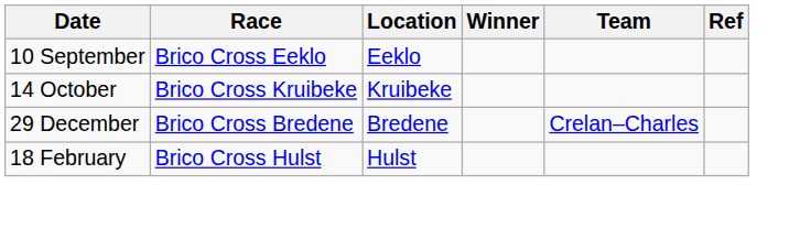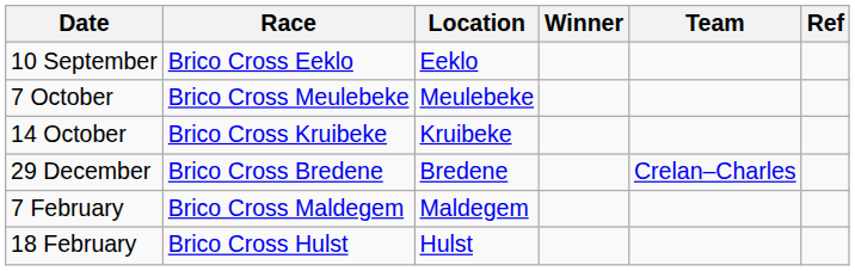 <table class="wikitable">
 <tr>
 <th>Date</th>
 <th>Race</th>
 <th>Location</th>
 <th>Winner</th>
 <th>Team</th>
 <th>Ref</th>
 </tr>
 <tr>
 <td>10 September</td>
 <td><a href='#'>Brico Cross Eeklo</a></td>
 <td><a href='#'>Eeklo</a></td>
+<td></td>
+<td></td>
+<td></td>
+</tr>
+<tr>
+<td>7 October</td>
+<td><a href='#'>Brico Cross Meulebeke</a></td>
+<td><a href='#'>Meulebeke</a></td>
 <td></td>
 <td></td>
 <td></td>
 </tr>
 <tr>
 <td>14 October</td>
 <td><a href='#'>Brico Cross Kruibeke</a></td>
 <td><a href='#'>Kruibeke</a></td>
 <td></td>
 <td></td>
 <td></td>
 </tr>
 <tr>
 <td>29 December</td>
 <td><a href='#'>Brico Cross Bredene</a></td>
 <td><a href='#'>Bredene</a></td>
 <td></td>
 <td><a href='#'>Crelan–Charles</a></td>
 <td></td>
 </tr>
 <tr>
+<td>7 February</td>
+<td><a href='#'>Brico Cross Maldegem</a></td>
+<td><a href='#'>Maldegem</a></td>
+<td></td>
+<td></td>
+<td></td>
+</tr>
+<tr>
 <td>18 February</td>
 <td><a href='#'>Brico Cross Hulst</a></td>
 <td><a href='#'>Hulst</a></td>
 <td></td>
 <td></td>
 <td></td>
 </tr>
 </table>
